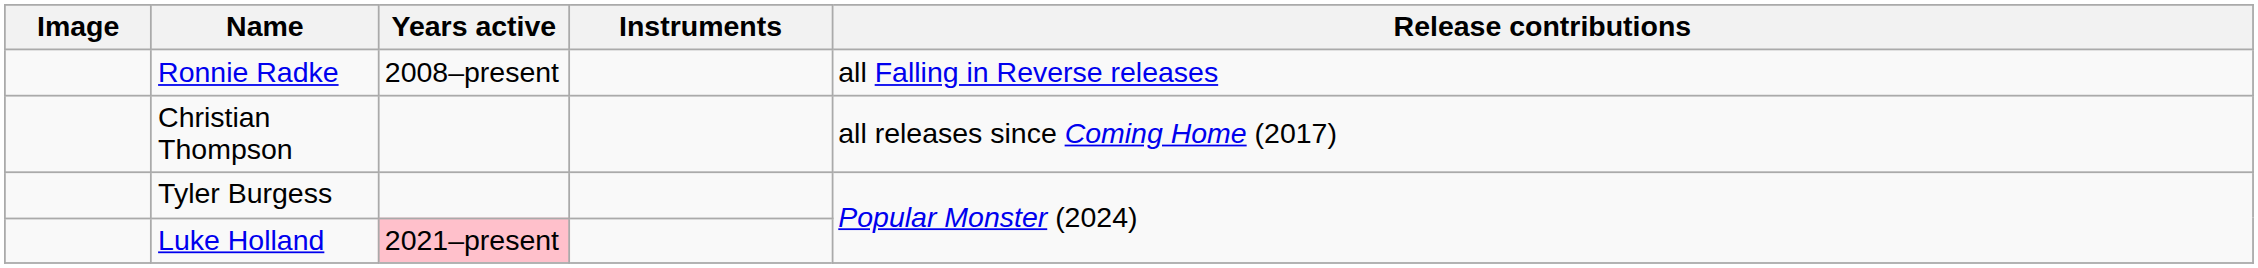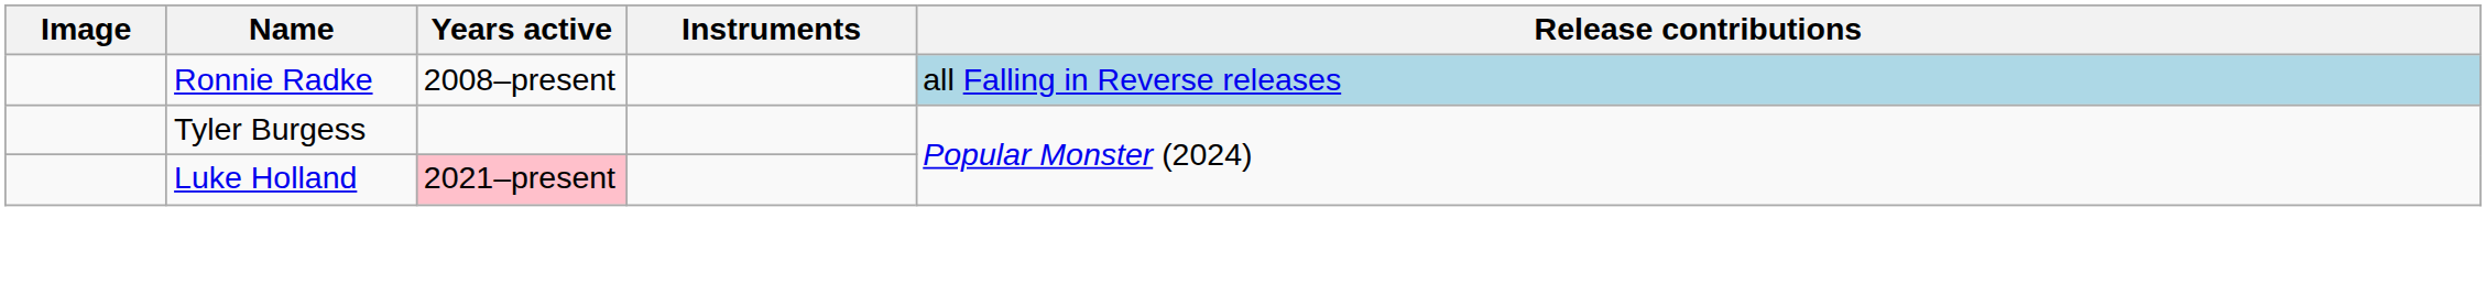 <table class="wikitable" border="3" width=100%>
 <tr>
 <th width="75">Image</th>
 <th width="120">Name</th>
 <th width="100">Years active</th>
 <th width="140">Instruments</th>
 <th>Release contributions</th>
 </tr>
 <tr>
 <td></td>
 <td><a href='#'>Ronnie Radke</a></td>
 <td>2008–present</td>
 <td></td>
-<td>all <a href='#'>Falling in Reverse releases</a></td>
-</tr>
-<tr>
-<td></td>
-<td>Christian Thompson</td>
-<td></td>
-<td></td>
-<td>all releases since <em><a href='#'>Coming Home</a></em> (2017)</td>
+<td style="background: lightblue;">all <a href='#'>Falling in Reverse releases</a></td>
 </tr>
 <tr>
 <td></td>
 <td>Tyler Burgess</td>
 <td></td>
 <td></td>
 <td rowspan="2"><em><a href='#'>Popular Monster</a></em> (2024)</td>
 </tr>
 <tr>
 <td></td>
 <td><a href='#'>Luke Holland</a></td>
 <td style="background: pink;">2021–present</td>
 <td></td>
 </tr>
 </table>
